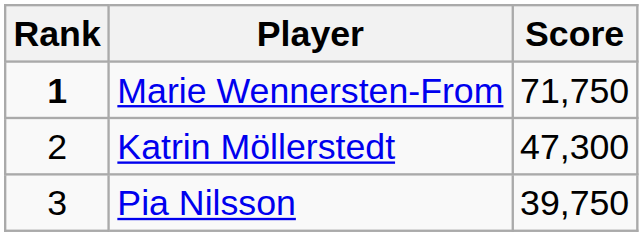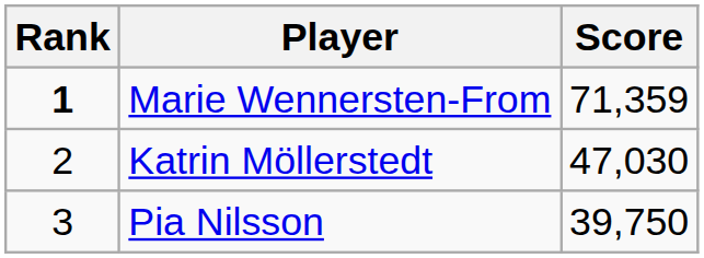 <table class="wikitable" style="font-size:95%;">
 <tr>
 <th>Rank</th>
 <th>Player</th>
 <th>Score</th>
 </tr>
 <tr>
 <td align=center><strong>1</strong></td>
 <td> <a href='#'>Marie Wennersten-From</a></td>
-<td align=right>71,750</td>
+<td align=right>71,359</td>
 </tr>
 <tr>
 <td align=center>2</td>
 <td> <a href='#'>Katrin Möllerstedt</a></td>
-<td align=right>47,300</td>
+<td align=right>47,030</td>
 </tr>
 <tr>
 <td align=center>3</td>
 <td> <a href='#'>Pia Nilsson</a></td>
 <td align=right>39,750</td>
 </tr>
 </table>
